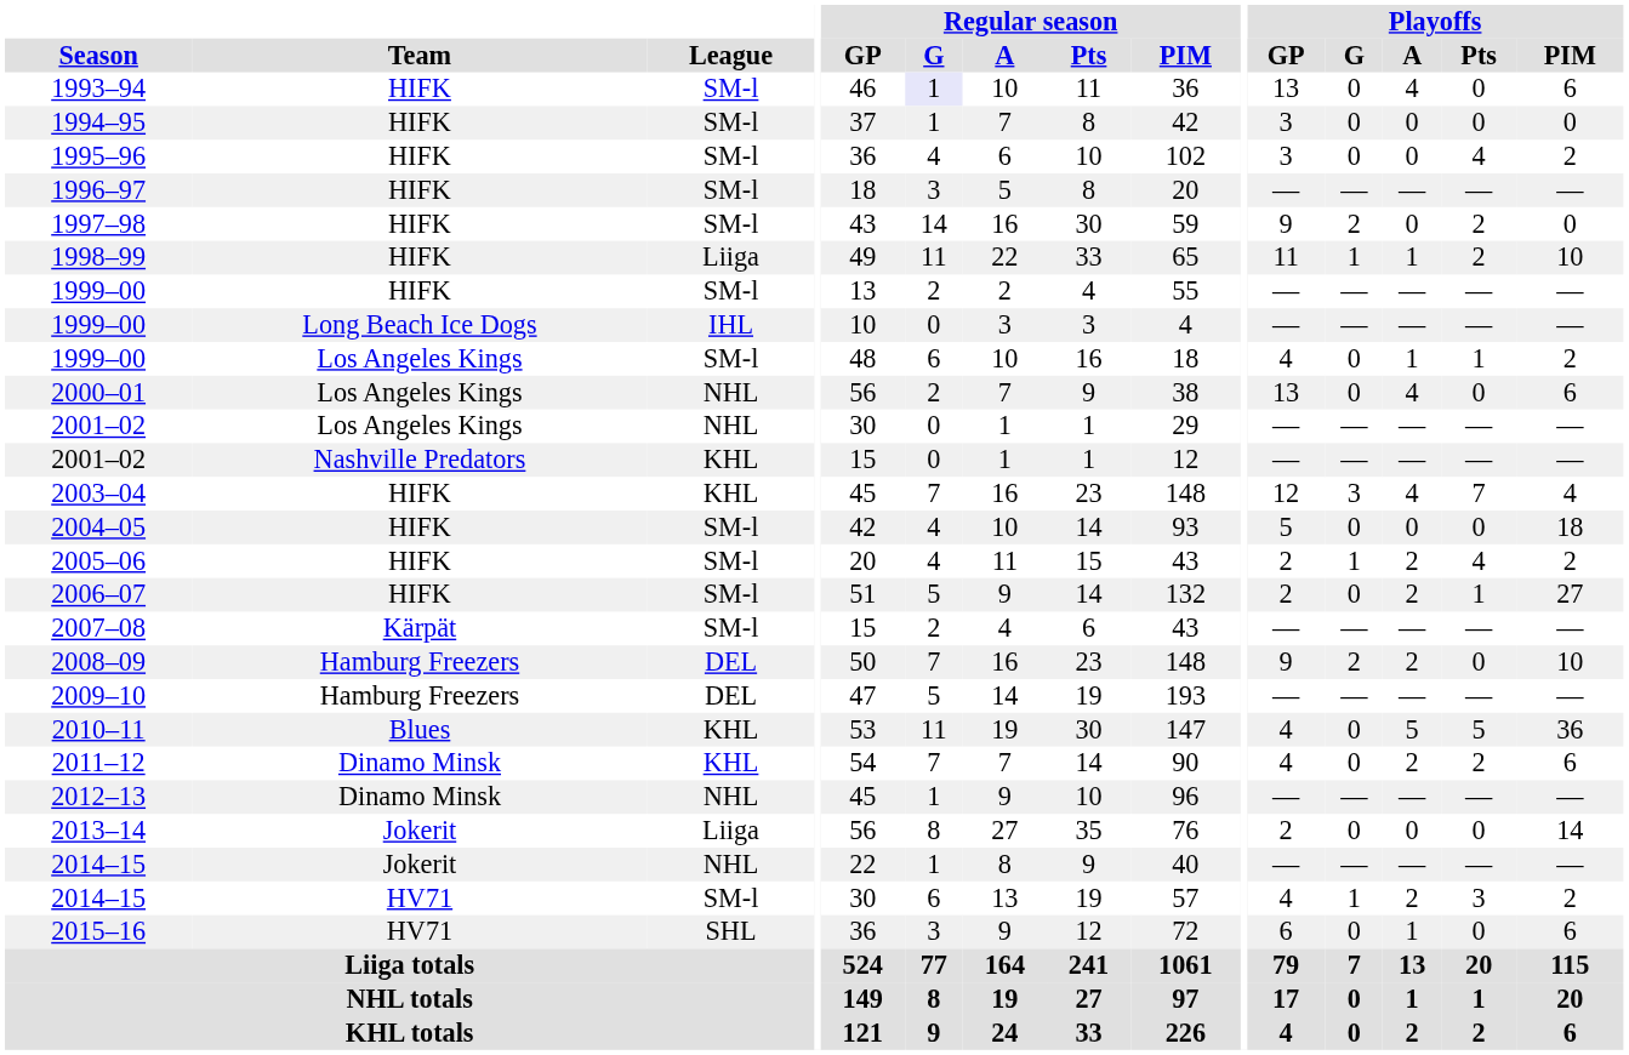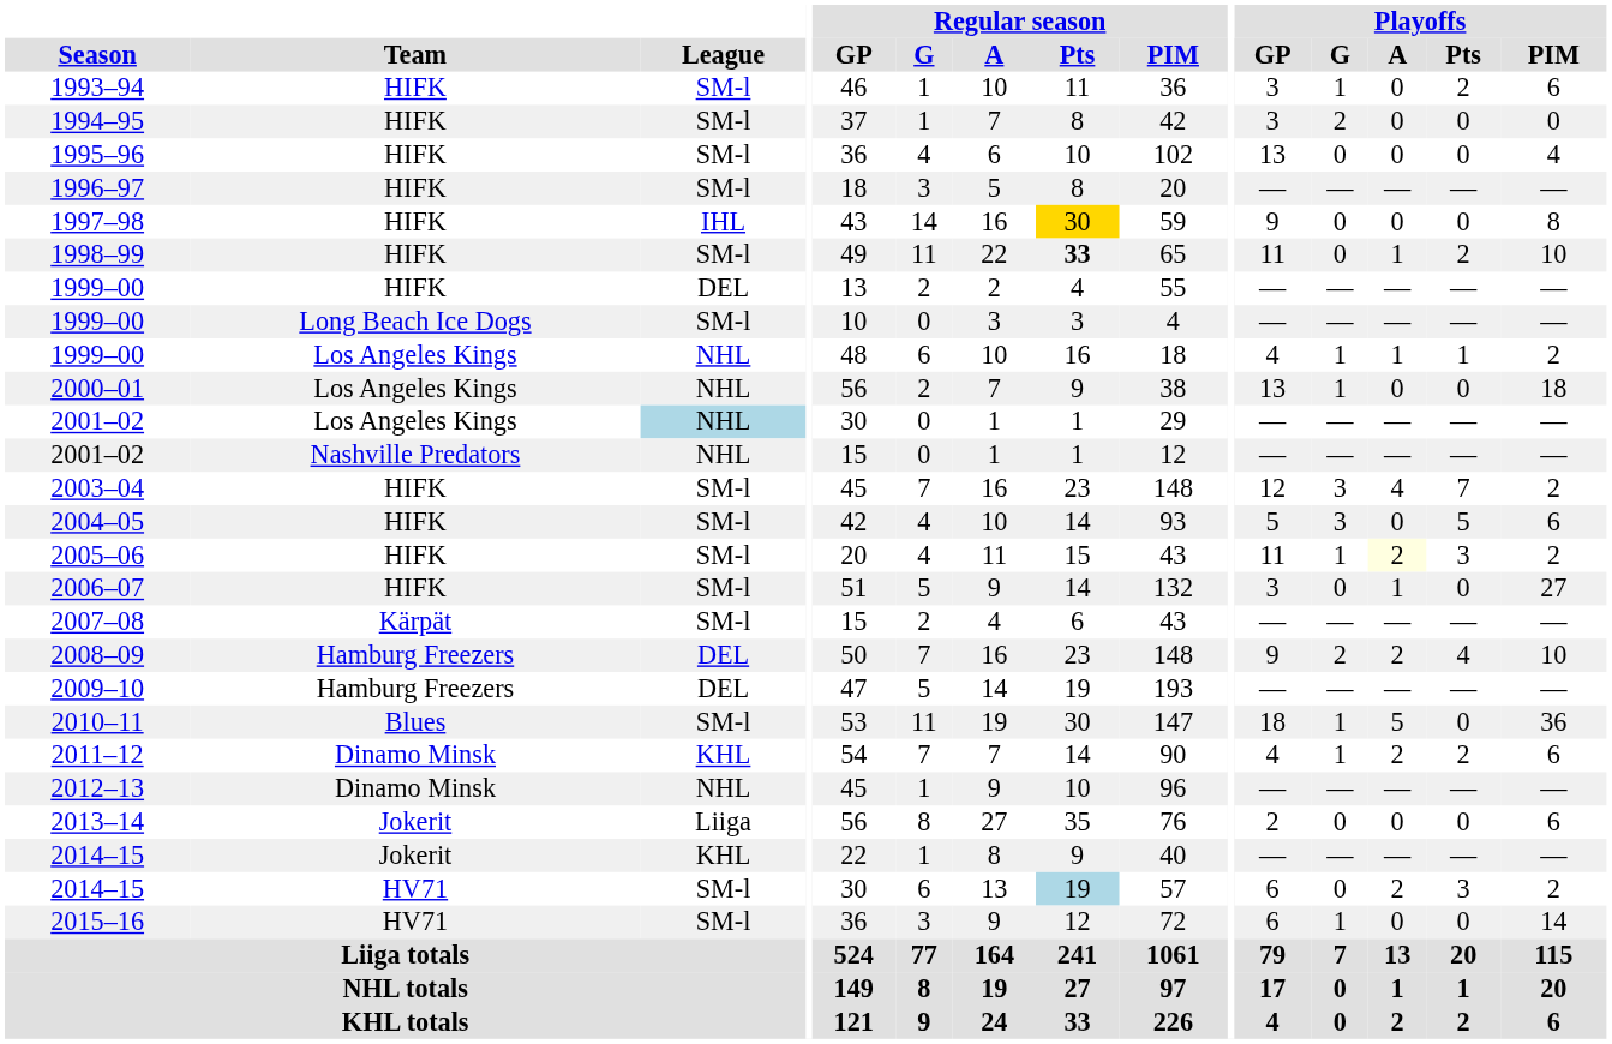 <table border="0" cellpadding="1" cellspacing="0" style="text-align:center; width:60em">
 <tr bgcolor="#e0e0e0">
 <th colspan="3" bgcolor="#ffffff"></th>
 <th rowspan="99" bgcolor="#ffffff"></th>
 <th colspan="5"><a href='#'>Regular season</a></th>
 <th rowspan="99" bgcolor="#ffffff"></th>
 <th colspan="5"><a href='#'>Playoffs</a></th>
 </tr>
 <tr bgcolor="#e0e0e0">
 <th><a href='#'>Season</a></th>
 <th>Team</th>
 <th>League</th>
 <th>GP</th>
 <th><a href='#'>G</a></th>
 <th><a href='#'>A</a></th>
 <th><a href='#'>Pts</a></th>
 <th><a href='#'>PIM</a></th>
 <th>GP</th>
 <th>G</th>
 <th>A</th>
 <th>Pts</th>
 <th>PIM</th>
 </tr>
 <tr style="text-align:center;">
 <td><a href='#'>1993–94</a></td>
 <td><a href='#'>HIFK</a></td>
 <td><a href='#'>SM-l</a></td>
 <td>46</td>
-<td style="background: lavender;">1</td>
+<td>1</td>
 <td>10</td>
 <td>11</td>
 <td>36</td>
-<td>13</td>
+<td>3</td>
+<td>1</td>
 <td>0</td>
-<td>4</td>
-<td>0</td>
+<td>2</td>
 <td>6</td>
 </tr>
 <tr style="text-align:center; background:#f0f0f0; text-align:center;">
 <td><a href='#'>1994–95</a></td>
 <td>HIFK</td>
 <td>SM-l</td>
 <td>37</td>
 <td>1</td>
 <td>7</td>
 <td>8</td>
 <td>42</td>
 <td>3</td>
-<td>0</td>
+<td>2</td>
 <td>0</td>
 <td>0</td>
 <td>0</td>
 </tr>
 <tr style="text-align:center; text-align:center;">
 <td><a href='#'>1995–96</a></td>
 <td>HIFK</td>
 <td>SM-l</td>
 <td>36</td>
 <td>4</td>
 <td>6</td>
 <td>10</td>
 <td>102</td>
-<td>3</td>
+<td>13</td>
+<td>0</td>
 <td>0</td>
 <td>0</td>
 <td>4</td>
-<td>2</td>
 </tr>
 <tr style="text-align:center; background:#f0f0f0;">
 <td><a href='#'>1996–97</a></td>
 <td>HIFK</td>
 <td>SM-l</td>
 <td>18</td>
 <td>3</td>
 <td>5</td>
 <td>8</td>
 <td>20</td>
 <td>—</td>
 <td>—</td>
 <td>—</td>
 <td>—</td>
 <td>—</td>
 </tr>
 <tr style="text-align:center; text-align:center;">
 <td><a href='#'>1997–98</a></td>
 <td>HIFK</td>
-<td>SM-l</td>
+<td><a href='#'>IHL</a></td>
 <td>43</td>
 <td>14</td>
 <td>16</td>
-<td>30</td>
+<td style="background: gold;">30</td>
 <td>59</td>
 <td>9</td>
-<td>2</td>
 <td>0</td>
-<td>2</td>
 <td>0</td>
+<td>0</td>
+<td>8</td>
 </tr>
 <tr style="text-align:center; background:#f0f0f0; text-align:center;">
 <td><a href='#'>1998–99</a></td>
 <td>HIFK</td>
-<td>Liiga</td>
+<td>SM-l</td>
 <td>49</td>
 <td>11</td>
 <td>22</td>
-<td>33</td>
+<td><strong>33</strong></td>
 <td>65</td>
 <td>11</td>
-<td>1</td>
+<td>0</td>
 <td>1</td>
 <td>2</td>
 <td>10</td>
 </tr>
 <tr style="text-align:center;">
 <td><a href='#'>1999–00</a></td>
 <td>HIFK</td>
-<td>SM-l</td>
+<td>DEL</td>
 <td>13</td>
 <td>2</td>
 <td>2</td>
 <td>4</td>
 <td>55</td>
 <td>—</td>
 <td>—</td>
 <td>—</td>
 <td>—</td>
 <td>—</td>
 </tr>
 <tr style="text-align:center; background:#f0f0f0;">
 <td><a href='#'>1999–00</a></td>
 <td><a href='#'>Long Beach Ice Dogs</a></td>
-<td><a href='#'>IHL</a></td>
+<td>SM-l</td>
 <td>10</td>
 <td>0</td>
 <td>3</td>
 <td>3</td>
 <td>4</td>
 <td>—</td>
 <td>—</td>
 <td>—</td>
 <td>—</td>
 <td>—</td>
 </tr>
 <tr style="text-align:center;">
 <td><a href='#'>1999–00</a></td>
 <td><a href='#'>Los Angeles Kings</a></td>
-<td>SM-l</td>
+<td><a href='#'>NHL</a></td>
 <td>48</td>
 <td>6</td>
 <td>10</td>
 <td>16</td>
 <td>18</td>
 <td>4</td>
-<td>0</td>
+<td>1</td>
 <td>1</td>
 <td>1</td>
 <td>2</td>
 </tr>
 <tr style="text-align:center; background:#f0f0f0;">
 <td><a href='#'>2000–01</a></td>
 <td>Los Angeles Kings</td>
 <td>NHL</td>
 <td>56</td>
 <td>2</td>
 <td>7</td>
 <td>9</td>
 <td>38</td>
 <td>13</td>
+<td>1</td>
 <td>0</td>
-<td>4</td>
 <td>0</td>
-<td>6</td>
+<td>18</td>
 </tr>
 <tr style="text-align:center;">
 <td><a href='#'>2001–02</a></td>
 <td>Los Angeles Kings</td>
-<td>NHL</td>
+<td style="background: lightblue;">NHL</td>
 <td>30</td>
 <td>0</td>
 <td>1</td>
 <td>1</td>
 <td>29</td>
 <td>—</td>
 <td>—</td>
 <td>—</td>
 <td>—</td>
 <td>—</td>
 </tr>
 <tr style="text-align:center; background:#f0f0f0;">
 <td>2001–02</td>
 <td><a href='#'>Nashville Predators</a></td>
-<td>KHL</td>
+<td>NHL</td>
 <td>15</td>
 <td>0</td>
 <td>1</td>
 <td>1</td>
 <td>12</td>
 <td>—</td>
 <td>—</td>
 <td>—</td>
 <td>—</td>
 <td>—</td>
 </tr>
 <tr style="text-align:center; text-align:center;">
 <td><a href='#'>2003–04</a></td>
 <td>HIFK</td>
-<td>KHL</td>
+<td>SM-l</td>
 <td>45</td>
 <td>7</td>
 <td>16</td>
 <td>23</td>
 <td>148</td>
 <td>12</td>
 <td>3</td>
 <td>4</td>
 <td>7</td>
-<td>4</td>
+<td>2</td>
 </tr>
 <tr style="text-align:center; background:#f0f0f0; text-align:center;">
 <td><a href='#'>2004–05</a></td>
 <td>HIFK</td>
 <td>SM-l</td>
 <td>42</td>
 <td>4</td>
 <td>10</td>
 <td>14</td>
 <td>93</td>
 <td>5</td>
+<td>3</td>
 <td>0</td>
-<td>0</td>
-<td>0</td>
-<td>18</td>
+<td>5</td>
+<td>6</td>
 </tr>
 <tr style="text-align:center; text-align:center;">
 <td><a href='#'>2005–06</a></td>
 <td>HIFK</td>
 <td>SM-l</td>
 <td>20</td>
 <td>4</td>
 <td>11</td>
 <td>15</td>
 <td>43</td>
-<td>2</td>
+<td>11</td>
 <td>1</td>
-<td>2</td>
-<td>4</td>
+<td style="background: lightyellow;">2</td>
+<td>3</td>
 <td>2</td>
 </tr>
 <tr style="text-align:center; background:#f0f0f0; text-align:center;">
 <td><a href='#'>2006–07</a></td>
 <td>HIFK</td>
 <td>SM-l</td>
 <td>51</td>
 <td>5</td>
 <td>9</td>
 <td>14</td>
 <td>132</td>
-<td>2</td>
+<td>3</td>
 <td>0</td>
-<td>2</td>
 <td>1</td>
+<td>0</td>
 <td>27</td>
 </tr>
 <tr style="text-align:center;">
 <td><a href='#'>2007–08</a></td>
 <td><a href='#'>Kärpät</a></td>
 <td>SM-l</td>
 <td>15</td>
 <td>2</td>
 <td>4</td>
 <td>6</td>
 <td>43</td>
 <td>—</td>
 <td>—</td>
 <td>—</td>
 <td>—</td>
 <td>—</td>
 </tr>
 <tr style="text-align:center; background:#f0f0f0;">
 <td><a href='#'>2008–09</a></td>
 <td><a href='#'>Hamburg Freezers</a></td>
 <td><a href='#'>DEL</a></td>
 <td>50</td>
 <td>7</td>
 <td>16</td>
 <td>23</td>
 <td>148</td>
 <td>9</td>
 <td>2</td>
 <td>2</td>
-<td>0</td>
+<td>4</td>
 <td>10</td>
 </tr>
 <tr style="text-align:center;">
 <td><a href='#'>2009–10</a></td>
 <td>Hamburg Freezers</td>
 <td>DEL</td>
 <td>47</td>
 <td>5</td>
 <td>14</td>
 <td>19</td>
 <td>193</td>
 <td>—</td>
 <td>—</td>
 <td>—</td>
 <td>—</td>
 <td>—</td>
 </tr>
 <tr style="text-align:center; background:#f0f0f0;">
 <td><a href='#'>2010–11</a></td>
 <td><a href='#'>Blues</a></td>
-<td>KHL</td>
+<td>SM-l</td>
 <td>53</td>
 <td>11</td>
 <td>19</td>
 <td>30</td>
 <td>147</td>
-<td>4</td>
+<td>18</td>
+<td>1</td>
+<td>5</td>
 <td>0</td>
-<td>5</td>
-<td>5</td>
 <td>36</td>
 </tr>
 <tr style="text-align:center;">
 <td><a href='#'>2011–12</a></td>
 <td><a href='#'>Dinamo Minsk</a></td>
 <td><a href='#'>KHL</a></td>
 <td>54</td>
 <td>7</td>
 <td>7</td>
 <td>14</td>
 <td>90</td>
 <td>4</td>
-<td>0</td>
+<td>1</td>
 <td>2</td>
 <td>2</td>
 <td>6</td>
 </tr>
 <tr style="text-align:center; background:#f0f0f0;">
 <td><a href='#'>2012–13</a></td>
 <td>Dinamo Minsk</td>
 <td>NHL</td>
 <td>45</td>
 <td>1</td>
 <td>9</td>
 <td>10</td>
 <td>96</td>
 <td>—</td>
 <td>—</td>
 <td>—</td>
 <td>—</td>
 <td>—</td>
 </tr>
 <tr style="text-align:center;">
 <td><a href='#'>2013–14</a></td>
 <td><a href='#'>Jokerit</a></td>
 <td>Liiga</td>
 <td>56</td>
 <td>8</td>
 <td>27</td>
 <td>35</td>
 <td>76</td>
 <td>2</td>
 <td>0</td>
 <td>0</td>
 <td>0</td>
-<td>14</td>
+<td>6</td>
 </tr>
 <tr style="text-align:center; background:#f0f0f0;">
 <td><a href='#'>2014–15</a></td>
 <td>Jokerit</td>
-<td>NHL</td>
+<td>KHL</td>
 <td>22</td>
 <td>1</td>
 <td>8</td>
 <td>9</td>
 <td>40</td>
 <td>—</td>
 <td>—</td>
 <td>—</td>
 <td>—</td>
 <td>—</td>
 </tr>
 <tr style="text-align:center; ">
 <td><a href='#'>2014–15</a></td>
 <td><a href='#'>HV71</a></td>
 <td>SM-l</td>
 <td>30</td>
 <td>6</td>
 <td>13</td>
-<td>19</td>
+<td style="background: lightblue;">19</td>
 <td>57</td>
-<td>4</td>
-<td>1</td>
+<td>6</td>
+<td>0</td>
 <td>2</td>
 <td>3</td>
 <td>2</td>
 </tr>
 <tr style="text-align:center; background:#f0f0f0;">
 <td><a href='#'>2015–16</a></td>
 <td>HV71</td>
-<td>SHL</td>
+<td>SM-l</td>
 <td>36</td>
 <td>3</td>
 <td>9</td>
 <td>12</td>
 <td>72</td>
 <td>6</td>
-<td>0</td>
 <td>1</td>
 <td>0</td>
-<td>6</td>
+<td>0</td>
+<td>14</td>
 </tr>
 <tr style="text-align:center; background:#e0e0e0;">
 <th colspan="3">Liiga totals</th>
 <th style="text-align:center;">524</th>
 <th style="text-align:center;">77</th>
 <th style="text-align:center;">164</th>
 <th style="text-align:center;">241</th>
 <th style="text-align:center;">1061</th>
 <th style="text-align:center;">79</th>
 <th style="text-align:center;">7</th>
 <th style="text-align:center;">13</th>
 <th style="text-align:center;">20</th>
 <th style="text-align:center;">115</th>
 </tr>
 <tr style="text-align:center; background:#e0e0e0;">
 <th colspan="3">NHL totals</th>
 <th style="text-align:center;">149</th>
 <th style="text-align:center;">8</th>
 <th style="text-align:center;">19</th>
 <th style="text-align:center;">27</th>
 <th style="text-align:center;">97</th>
 <th style="text-align:center;">17</th>
 <th style="text-align:center;">0</th>
 <th style="text-align:center;">1</th>
 <th style="text-align:center;">1</th>
 <th style="text-align:center;">20</th>
 </tr>
 <tr style="text-align:center; background:#e0e0e0;">
 <th colspan="3">KHL totals</th>
 <th style="text-align:center;">121</th>
 <th style="text-align:center;">9</th>
 <th style="text-align:center;">24</th>
 <th style="text-align:center;">33</th>
 <th style="text-align:center;">226</th>
 <th style="text-align:center;">4</th>
 <th style="text-align:center;">0</th>
 <th style="text-align:center;">2</th>
 <th style="text-align:center;">2</th>
 <th style="text-align:center;">6</th>
 </tr>
 </table>
